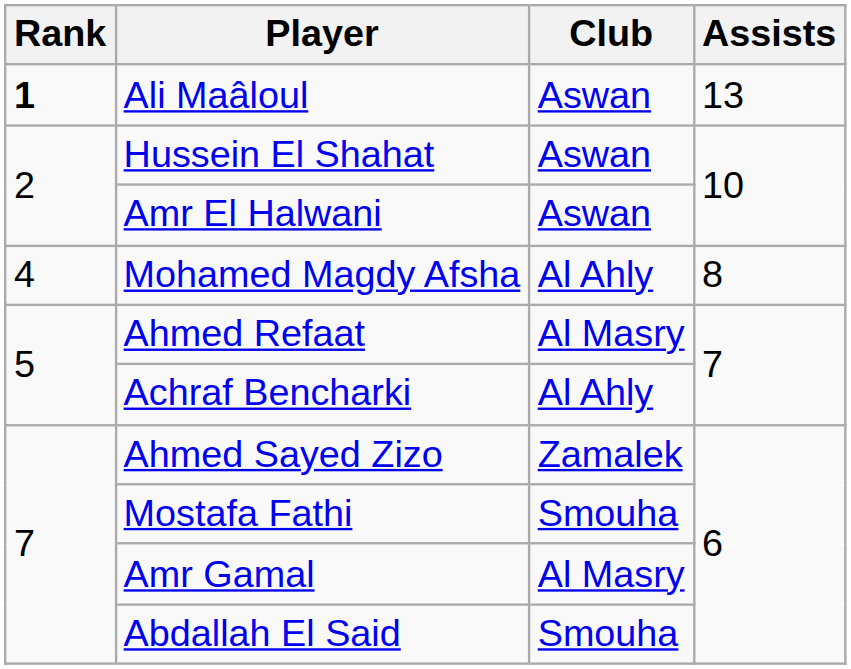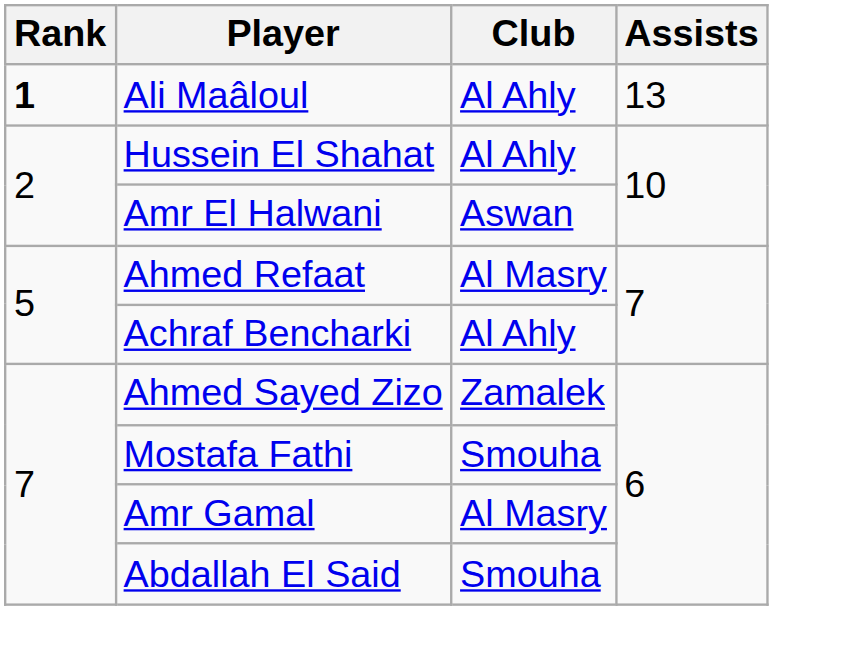 <table class="wikitable">
 <tr>
 <th>Rank</th>
 <th>Player</th>
 <th>Club</th>
 <th>Assists</th>
 </tr>
 <tr>
 <td><strong>1</strong></td>
 <td> <a href='#'>Ali Maâloul</a></td>
-<td><a href='#'>Aswan</a></td>
+<td><a href='#'>Al Ahly</a></td>
 <td>13</td>
 </tr>
 <tr>
 <td rowspan="2">2</td>
 <td> <a href='#'>Hussein El Shahat</a></td>
-<td><a href='#'>Aswan</a></td>
+<td><a href='#'>Al Ahly</a></td>
 <td rowspan="2">10</td>
 </tr>
 <tr>
 <td> <a href='#'>Amr El Halwani</a></td>
 <td><a href='#'>Aswan</a></td>
-</tr>
-<tr>
-<td>4</td>
-<td> <a href='#'>Mohamed Magdy Afsha</a></td>
-<td><a href='#'>Al Ahly</a></td>
-<td>8</td>
 </tr>
 <tr>
 <td rowspan="2">5</td>
 <td> <a href='#'>Ahmed Refaat</a></td>
 <td><a href='#'>Al Masry</a></td>
 <td rowspan="2">7</td>
 </tr>
 <tr>
 <td> <a href='#'>Achraf Bencharki</a></td>
 <td><a href='#'>Al Ahly</a></td>
 </tr>
 <tr>
 <td rowspan="4">7</td>
 <td> <a href='#'>Ahmed Sayed Zizo</a></td>
 <td><a href='#'>Zamalek</a></td>
 <td rowspan="4">6</td>
 </tr>
 <tr>
 <td> <a href='#'>Mostafa Fathi</a></td>
 <td><a href='#'>Smouha</a></td>
 </tr>
 <tr>
 <td> <a href='#'>Amr Gamal</a></td>
 <td><a href='#'>Al Masry</a></td>
 </tr>
 <tr>
 <td> <a href='#'>Abdallah El Said</a></td>
 <td><a href='#'>Smouha</a></td>
 </tr>
 </table>
